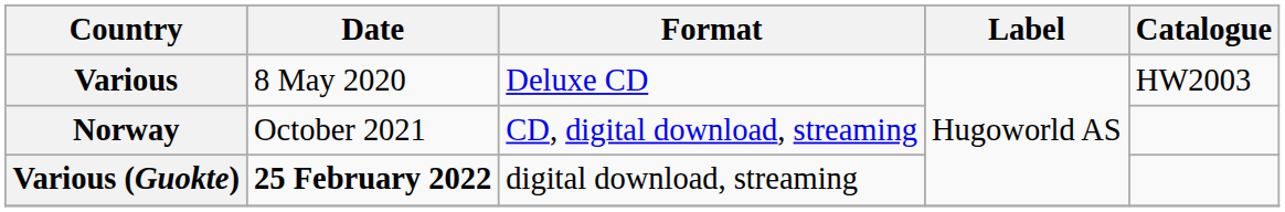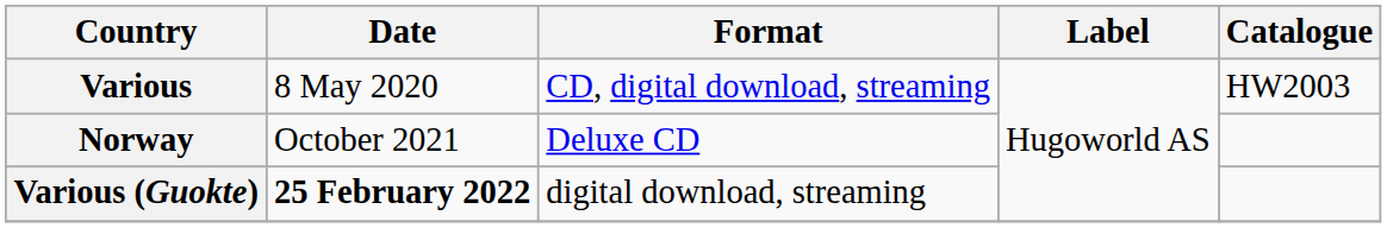 <table class="wikitable plainrowheaders">
 <tr>
 <th scope="col">Country</th>
 <th scope="col">Date</th>
 <th scope="col">Format</th>
 <th scope="col">Label</th>
 <th scope="col">Catalogue</th>
 </tr>
 <tr>
 <th scope="row">Various</th>
 <td>8 May 2020</td>
-<td><a href='#'>Deluxe CD</a></td>
+<td><a href='#'>CD</a>, <a href='#'>digital download</a>, <a href='#'>streaming</a></td>
 <td rowspan="3">Hugoworld AS</td>
 <td>HW2003</td>
 </tr>
 <tr>
 <th scope="row">Norway</th>
 <td>October 2021 </td>
-<td><a href='#'>CD</a>, <a href='#'>digital download</a>, <a href='#'>streaming</a></td>
+<td><a href='#'>Deluxe CD</a></td>
 <td></td>
 </tr>
 <tr>
 <th scope="row">Various (<em>Guokte</em>)</th>
 <td><strong>25 February 2022</strong></td>
 <td>digital download, streaming</td>
 <td></td>
 </tr>
 <tr>
 </tr>
 </table>
